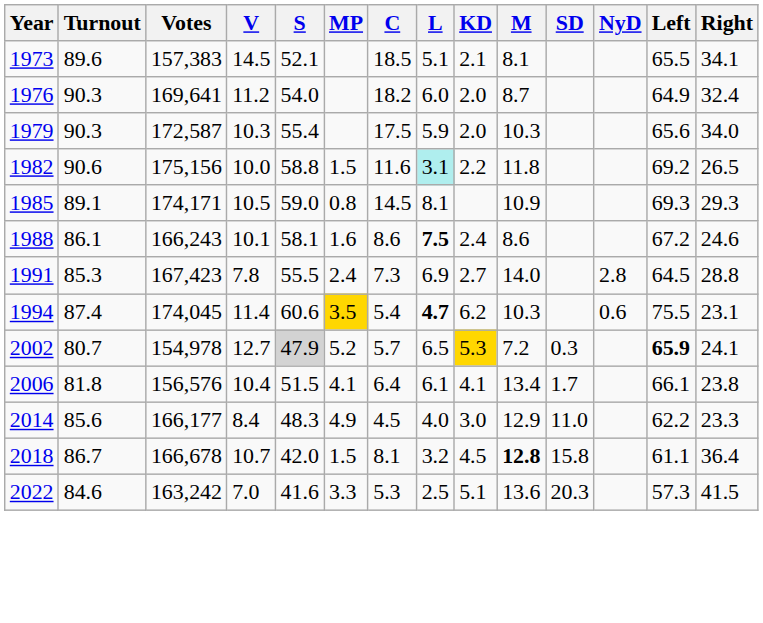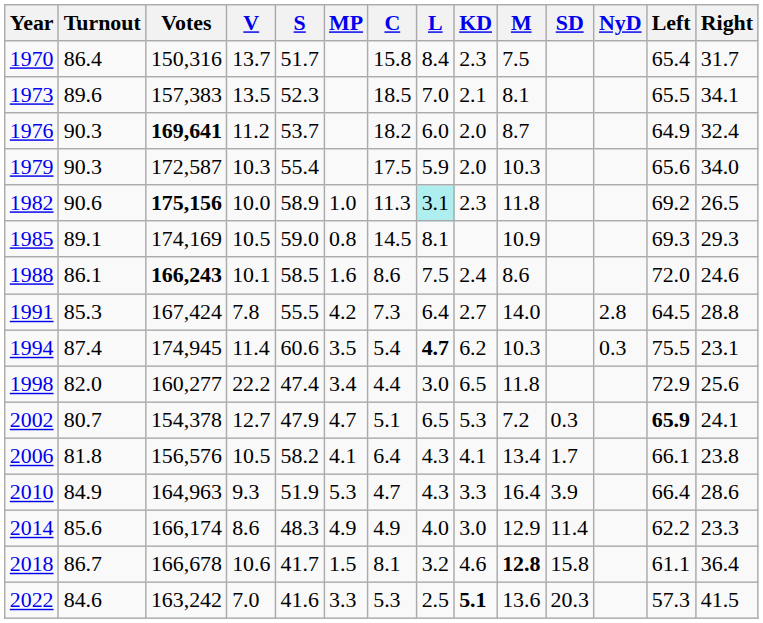 <table class="wikitable sortable" style="font-size: 95%;">
 <tr>
 <th>Year</th>
 <th>Turnout</th>
 <th>Votes</th>
 <th><a href='#'>V</a></th>
 <th><a href='#'>S</a></th>
 <th><a href='#'>MP</a></th>
 <th><a href='#'>C</a></th>
 <th><a href='#'>L</a></th>
 <th><a href='#'>KD</a></th>
 <th><a href='#'>M</a></th>
 <th><a href='#'>SD</a></th>
 <th><a href='#'>NyD</a></th>
 <th>Left</th>
 <th>Right</th>
 </tr>
 <tr>
+<td><a href='#'>1970</a></td>
+<td>86.4</td>
+<td>150,316</td>
+<td>13.7</td>
+<td>51.7</td>
+<td></td>
+<td>15.8</td>
+<td>8.4</td>
+<td>2.3</td>
+<td>7.5</td>
+<td></td>
+<td></td>
+<td>65.4</td>
+<td>31.7</td>
+</tr>
+<tr>
 <td><a href='#'>1973</a></td>
 <td>89.6</td>
 <td>157,383</td>
-<td>14.5</td>
-<td>52.1</td>
+<td>13.5</td>
+<td>52.3</td>
 <td></td>
 <td>18.5</td>
-<td>5.1</td>
+<td>7.0</td>
 <td>2.1</td>
 <td>8.1</td>
 <td></td>
 <td></td>
 <td>65.5</td>
 <td>34.1</td>
 </tr>
 <tr>
 <td><a href='#'>1976</a></td>
 <td>90.3</td>
-<td>169,641</td>
+<td><strong>169,641</strong></td>
 <td>11.2</td>
-<td>54.0</td>
+<td>53.7</td>
 <td></td>
 <td>18.2</td>
 <td>6.0</td>
 <td>2.0</td>
 <td>8.7</td>
 <td></td>
 <td></td>
 <td>64.9</td>
 <td>32.4</td>
 </tr>
 <tr>
 <td><a href='#'>1979</a></td>
 <td>90.3</td>
 <td>172,587</td>
 <td>10.3</td>
 <td>55.4</td>
 <td></td>
 <td>17.5</td>
 <td>5.9</td>
 <td>2.0</td>
 <td>10.3</td>
 <td></td>
 <td></td>
 <td>65.6</td>
 <td>34.0</td>
 </tr>
 <tr>
 <td><a href='#'>1982</a></td>
 <td>90.6</td>
-<td>175,156</td>
+<td><strong>175,156</strong></td>
 <td>10.0</td>
-<td>58.8</td>
-<td>1.5</td>
-<td>11.6</td>
+<td>58.9</td>
+<td>1.0</td>
+<td>11.3</td>
 <td style="background: paleturquoise;">3.1</td>
-<td>2.2</td>
+<td>2.3</td>
 <td>11.8</td>
 <td></td>
 <td></td>
 <td>69.2</td>
 <td>26.5</td>
 </tr>
 <tr>
 <td><a href='#'>1985</a></td>
 <td>89.1</td>
-<td>174,171</td>
+<td>174,169</td>
 <td>10.5</td>
 <td>59.0</td>
 <td>0.8</td>
 <td>14.5</td>
 <td>8.1</td>
 <td></td>
 <td>10.9</td>
 <td></td>
 <td></td>
 <td>69.3</td>
 <td>29.3</td>
 </tr>
 <tr>
 <td><a href='#'>1988</a></td>
 <td>86.1</td>
-<td>166,243</td>
+<td><strong>166,243</strong></td>
 <td>10.1</td>
-<td>58.1</td>
+<td>58.5</td>
 <td>1.6</td>
 <td>8.6</td>
-<td><strong>7.5</strong></td>
+<td>7.5</td>
 <td>2.4</td>
 <td>8.6</td>
 <td></td>
 <td></td>
-<td>67.2</td>
+<td>72.0</td>
 <td>24.6</td>
 </tr>
 <tr>
 <td><a href='#'>1991</a></td>
 <td>85.3</td>
-<td>167,423</td>
+<td>167,424</td>
 <td>7.8</td>
 <td>55.5</td>
-<td>2.4</td>
+<td>4.2</td>
 <td>7.3</td>
-<td>6.9</td>
+<td>6.4</td>
 <td>2.7</td>
 <td>14.0</td>
 <td></td>
 <td>2.8</td>
 <td>64.5</td>
 <td>28.8</td>
 </tr>
 <tr>
 <td><a href='#'>1994</a></td>
 <td>87.4</td>
-<td>174,045</td>
+<td>174,945</td>
 <td>11.4</td>
 <td>60.6</td>
-<td style="background: gold;">3.5</td>
+<td>3.5</td>
 <td>5.4</td>
 <td><strong>4.7</strong></td>
 <td>6.2</td>
 <td>10.3</td>
 <td></td>
-<td>0.6</td>
+<td>0.3</td>
 <td>75.5</td>
 <td>23.1</td>
 </tr>
 <tr>
+<td><a href='#'>1998</a></td>
+<td>82.0</td>
+<td>160,277</td>
+<td>22.2</td>
+<td>47.4</td>
+<td>3.4</td>
+<td>4.4</td>
+<td>3.0</td>
+<td>6.5</td>
+<td>11.8</td>
+<td></td>
+<td></td>
+<td>72.9</td>
+<td>25.6</td>
+</tr>
+<tr>
 <td><a href='#'>2002</a></td>
 <td>80.7</td>
-<td>154,978</td>
+<td>154,378</td>
 <td>12.7</td>
-<td style="background: lightgrey;">47.9</td>
-<td>5.2</td>
-<td>5.7</td>
+<td>47.9</td>
+<td>4.7</td>
+<td>5.1</td>
 <td>6.5</td>
-<td style="background: gold;">5.3</td>
+<td>5.3</td>
 <td>7.2</td>
 <td>0.3</td>
 <td></td>
 <td><strong>65.9</strong></td>
 <td>24.1</td>
 </tr>
 <tr>
 <td><a href='#'>2006</a></td>
 <td>81.8</td>
 <td>156,576</td>
-<td>10.4</td>
-<td>51.5</td>
+<td>10.5</td>
+<td>58.2</td>
 <td>4.1</td>
 <td>6.4</td>
-<td>6.1</td>
+<td>4.3</td>
 <td>4.1</td>
 <td>13.4</td>
 <td>1.7</td>
 <td></td>
 <td>66.1</td>
 <td>23.8</td>
 </tr>
 <tr>
+<td><a href='#'>2010</a></td>
+<td>84.9</td>
+<td>164,963</td>
+<td>9.3</td>
+<td>51.9</td>
+<td>5.3</td>
+<td>4.7</td>
+<td>4.3</td>
+<td>3.3</td>
+<td>16.4</td>
+<td>3.9</td>
+<td></td>
+<td>66.4</td>
+<td>28.6</td>
+</tr>
+<tr>
 <td><a href='#'>2014</a></td>
 <td>85.6</td>
-<td>166,177</td>
-<td>8.4</td>
+<td>166,174</td>
+<td>8.6</td>
 <td>48.3</td>
 <td>4.9</td>
-<td>4.5</td>
+<td>4.9</td>
 <td>4.0</td>
 <td>3.0</td>
 <td>12.9</td>
-<td>11.0</td>
+<td>11.4</td>
 <td></td>
 <td>62.2</td>
 <td>23.3</td>
 </tr>
 <tr>
 <td><a href='#'>2018</a></td>
 <td>86.7</td>
 <td>166,678</td>
-<td>10.7</td>
-<td>42.0</td>
+<td>10.6</td>
+<td>41.7</td>
 <td>1.5</td>
 <td>8.1</td>
 <td>3.2</td>
-<td>4.5</td>
+<td>4.6</td>
 <td><strong>12.8</strong></td>
 <td>15.8</td>
 <td></td>
 <td>61.1</td>
 <td>36.4</td>
 </tr>
 <tr>
 <td><a href='#'>2022</a></td>
 <td>84.6</td>
 <td>163,242</td>
 <td>7.0</td>
 <td>41.6</td>
 <td>3.3</td>
 <td>5.3</td>
 <td>2.5</td>
-<td>5.1</td>
+<td><strong>5.1</strong></td>
 <td>13.6</td>
 <td>20.3</td>
 <td></td>
 <td>57.3</td>
 <td>41.5</td>
 </tr>
 </table>
